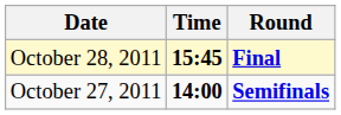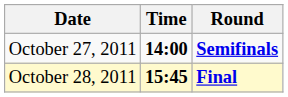 <table class="wikitable">
 <tr>
 <th>Date</th>
 <th>Time</th>
 <th>Round</th>
 </tr>
+<tr>
+<td>October 27, 2011</td>
+<td><strong>14:00</strong></td>
+<td><strong><a href='#'>Semifinals</a></strong></td>
+</tr>
 <tr style=background:lemonchiffon>
 <td>October 28, 2011</td>
 <td><strong>15:45</strong></td>
 <td><strong><a href='#'>Final</a></strong></td>
 </tr>
-<tr>
-<td>October 27, 2011</td>
-<td><strong>14:00</strong></td>
-<td><strong><a href='#'>Semifinals</a></strong></td>
-</tr>
 </table>
